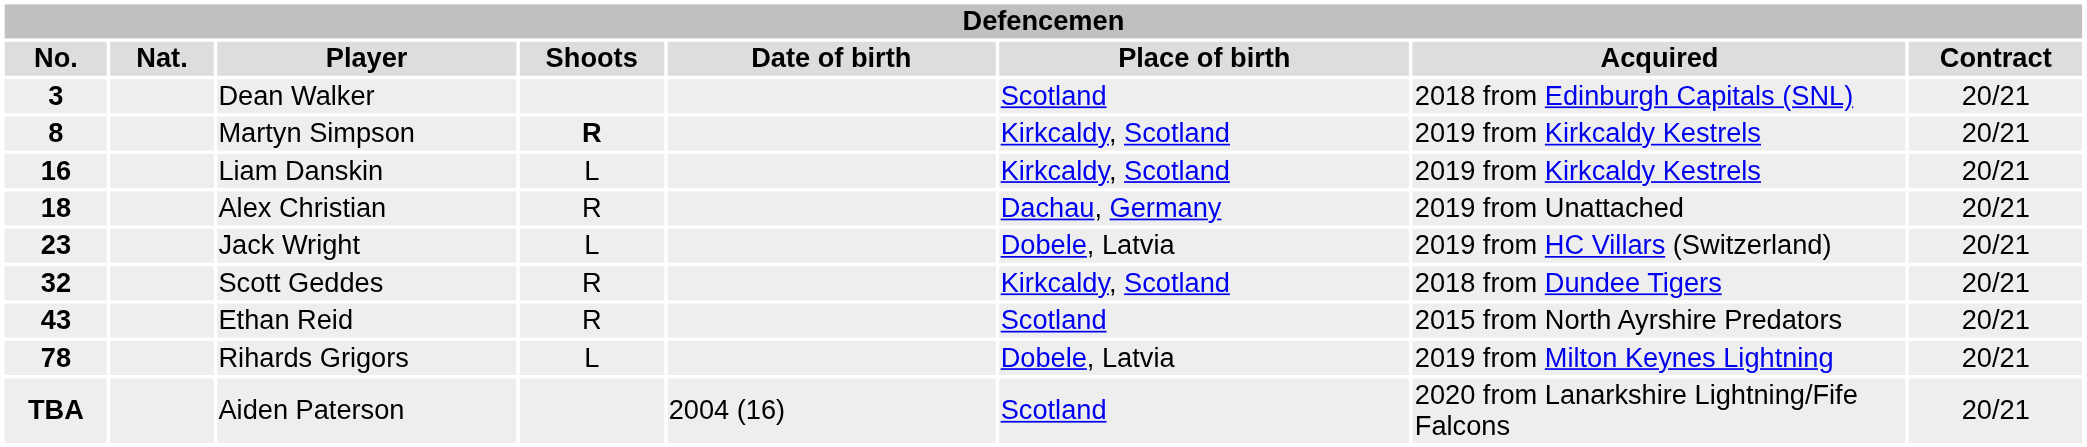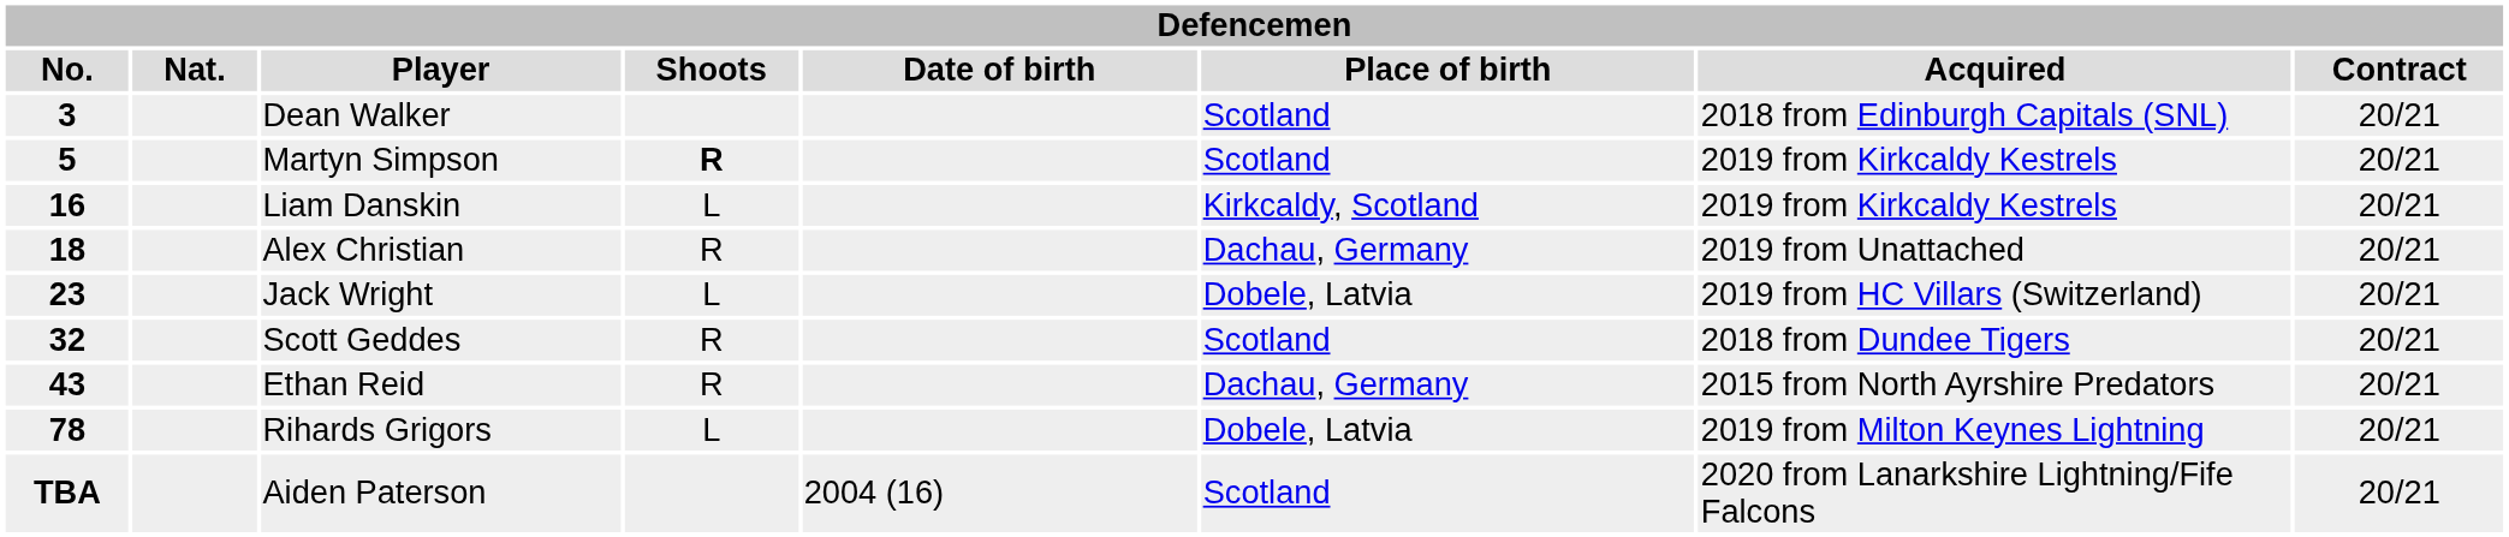 <table class="toccolours"  style="width:97%; clear:both; margin:1.5em auto; text-align:center;">
 <tr>
 <th colspan="11" style="background:silver; color:black;">Defencemen</th>
 </tr>
 <tr style="background:#ddd;">
 <th width=5%>No.</th>
 <th width=5%>Nat.</th>
 <th !width=22%>Player</th>
 <th width=7%>Shoots</th>
 <th width=16%>Date of birth</th>
 <th width=20%>Place of birth</th>
 <th width=24%>Acquired</th>
 <td><strong>Contract</strong></td>
 </tr>
 <tr style="background:#eee;">
 <td><strong>3</strong></td>
 <td></td>
 <td align="left">Dean Walker</td>
 <td></td>
 <td align="left"></td>
 <td align="left"><a href='#'>Scotland</a></td>
 <td align="left">2018 from <a href='#'>Edinburgh Capitals (SNL)</a></td>
 <td>20/21</td>
 </tr>
 <tr style="background:#eee;">
-<td><strong>8</strong></td>
+<td><strong>5</strong></td>
 <td></td>
 <td align="left">Martyn Simpson</td>
 <td><strong>R</strong></td>
 <td align="left"></td>
-<td align="left"><a href='#'>Kirkcaldy</a>, <a href='#'>Scotland</a></td>
+<td align="left"><a href='#'>Scotland</a></td>
 <td align="left">2019 from <a href='#'>Kirkcaldy Kestrels</a></td>
 <td>20/21</td>
 </tr>
 <tr style="background:#eee;">
 <td><strong>16</strong></td>
 <td></td>
 <td align="left">Liam Danskin</td>
 <td>L</td>
 <td align="left"></td>
 <td align="left"><a href='#'>Kirkcaldy</a>, <a href='#'>Scotland</a></td>
 <td align="left">2019 from <a href='#'>Kirkcaldy Kestrels</a></td>
 <td>20/21</td>
 </tr>
 <tr style="background:#eee;">
 <td><strong>18</strong></td>
 <td></td>
 <td align="left">Alex Christian</td>
 <td>R</td>
 <td align="left"></td>
 <td align="left"><a href='#'>Dachau</a>, <a href='#'>Germany</a></td>
 <td align="left">2019 from Unattached</td>
 <td>20/21</td>
 </tr>
 <tr style="background:#eee;">
 <td><strong>23</strong></td>
 <td></td>
 <td align="left">Jack Wright</td>
 <td>L</td>
 <td align="left"></td>
 <td align="left"><a href='#'>Dobele</a>, Latvia</td>
 <td align="left">2019 from <a href='#'>HC Villars</a> (Switzerland)</td>
 <td>20/21</td>
 </tr>
 <tr style="background:#eee;">
 <td><strong>32</strong></td>
 <td></td>
 <td align="left">Scott Geddes</td>
 <td>R</td>
 <td align="left"></td>
-<td align="left"><a href='#'>Kirkcaldy</a>, <a href='#'>Scotland</a></td>
+<td align="left"><a href='#'>Scotland</a></td>
 <td align="left">2018 from <a href='#'>Dundee Tigers</a></td>
 <td>20/21</td>
 </tr>
 <tr style="background:#eee;">
 <td><strong>43</strong></td>
 <td></td>
 <td align="left">Ethan Reid</td>
 <td>R</td>
 <td align="left"></td>
-<td align="left"><a href='#'>Scotland</a></td>
+<td align="left"><a href='#'>Dachau</a>, <a href='#'>Germany</a></td>
 <td align="left">2015 from North Ayrshire Predators</td>
 <td>20/21</td>
 </tr>
 <tr style="background:#eee;">
 <td><strong>78</strong></td>
 <td></td>
 <td align="left">Rihards Grigors</td>
 <td>L</td>
 <td align="left"></td>
 <td align="left"><a href='#'>Dobele</a>, Latvia</td>
 <td align="left">2019 from <a href='#'>Milton Keynes Lightning</a></td>
 <td>20/21</td>
 </tr>
 <tr style="background:#eee;">
 <td><strong>TBA</strong></td>
 <td></td>
 <td align="left">Aiden Paterson</td>
 <td></td>
 <td align="left">2004 (16)</td>
 <td align="left"><a href='#'>Scotland</a></td>
 <td align="left">2020 from Lanarkshire Lightning/Fife Falcons</td>
 <td>20/21</td>
 </tr>
 </table>
